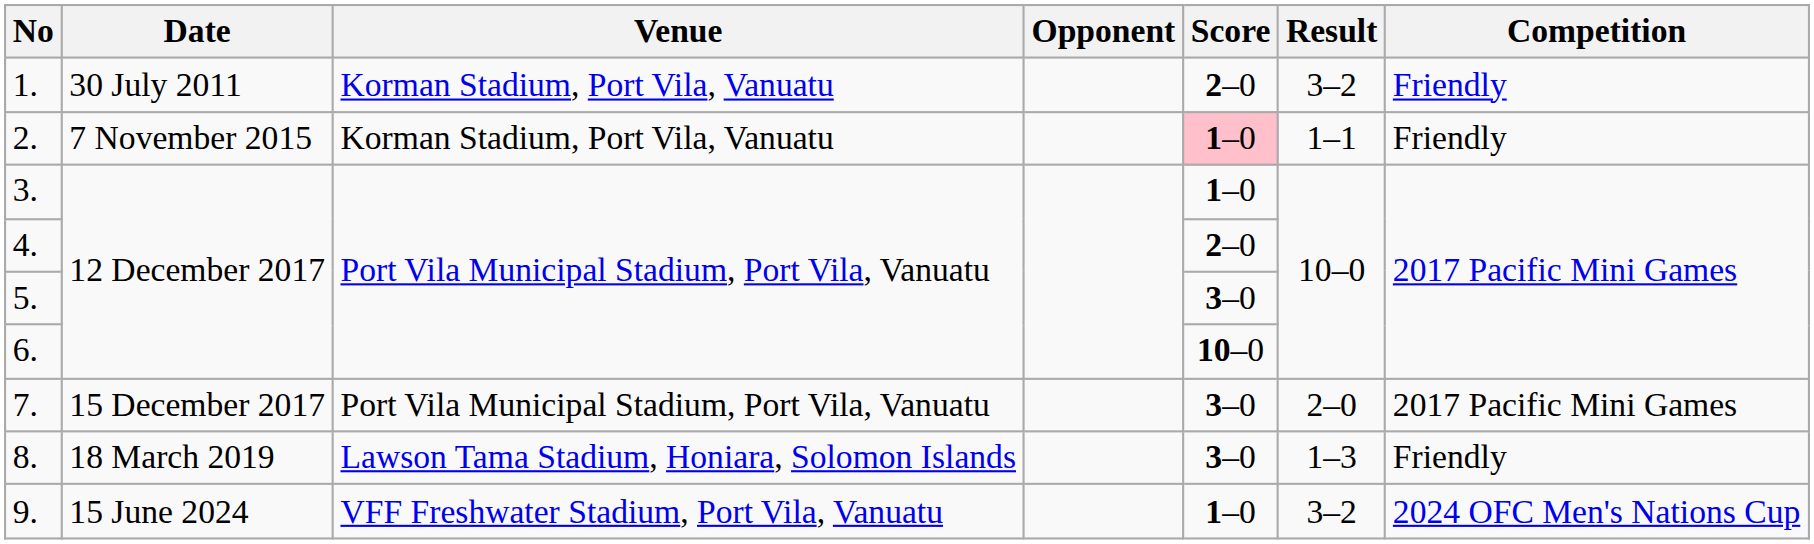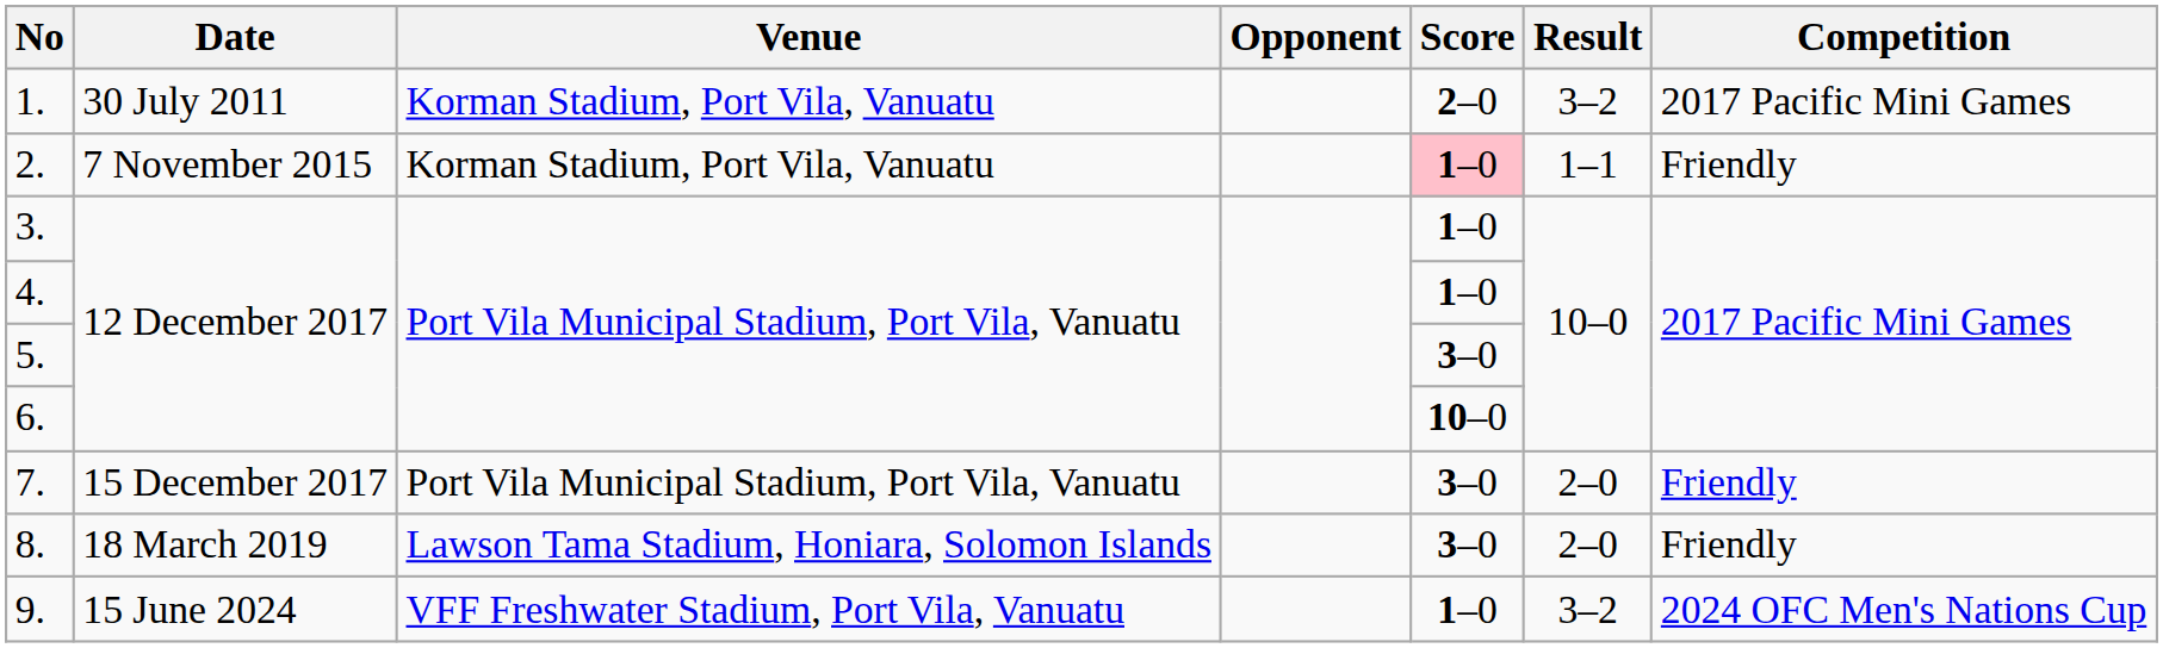 <table class="wikitable" style="font-size:100%;">
 <tr>
 <th>No</th>
 <th>Date</th>
 <th>Venue</th>
 <th>Opponent</th>
 <th>Score</th>
 <th>Result</th>
 <th>Competition</th>
 </tr>
 <tr>
 <td>1.</td>
 <td>30 July 2011</td>
 <td><a href='#'>Korman Stadium</a>, <a href='#'>Port Vila</a>, <a href='#'>Vanuatu</a></td>
 <td></td>
 <td align=center><strong>2</strong>–0</td>
 <td align=center>3–2</td>
-<td><a href='#'>Friendly</a></td>
+<td>2017 Pacific Mini Games</td>
 </tr>
 <tr>
 <td>2.</td>
 <td>7 November 2015</td>
 <td>Korman Stadium, Port Vila, Vanuatu</td>
 <td></td>
 <td align=center style="background: pink;"><strong>1</strong>–0</td>
 <td align=center>1–1</td>
 <td>Friendly</td>
 </tr>
 <tr>
 <td>3.</td>
 <td rowspan="4">12 December 2017</td>
 <td rowspan="4"><a href='#'>Port Vila Municipal Stadium</a>, <a href='#'>Port Vila</a>, Vanuatu</td>
 <td rowspan="4"></td>
 <td align=center><strong>1</strong>–0</td>
 <td rowspan="4" style="text-align:center">10–0</td>
 <td rowspan="4"><a href='#'>2017 Pacific Mini Games</a></td>
 </tr>
 <tr>
 <td>4.</td>
-<td align=center><strong>2</strong>–0</td>
+<td align=center><strong>1</strong>–0</td>
 </tr>
 <tr>
 <td>5.</td>
 <td align=center><strong>3</strong>–0</td>
 </tr>
 <tr>
 <td>6.</td>
 <td align=center><strong>10</strong>–0</td>
 </tr>
 <tr>
 <td>7.</td>
 <td>15 December 2017</td>
 <td>Port Vila Municipal Stadium, Port Vila, Vanuatu</td>
 <td></td>
 <td align=center><strong>3</strong>–0</td>
 <td align=center>2–0</td>
-<td>2017 Pacific Mini Games</td>
+<td><a href='#'>Friendly</a></td>
 </tr>
 <tr>
 <td>8.</td>
 <td>18 March 2019</td>
 <td><a href='#'>Lawson Tama Stadium</a>, <a href='#'>Honiara</a>, <a href='#'>Solomon Islands</a></td>
 <td></td>
 <td align=center><strong>3</strong>–0</td>
-<td align=center>1–3</td>
+<td align=center>2–0</td>
 <td>Friendly</td>
 </tr>
 <tr>
 <td>9.</td>
 <td>15 June 2024</td>
 <td><a href='#'>VFF Freshwater Stadium</a>, <a href='#'>Port Vila</a>, <a href='#'>Vanuatu</a></td>
 <td></td>
 <td align=center><strong>1</strong>–0</td>
 <td align=center>3–2</td>
 <td><a href='#'>2024 OFC Men's Nations Cup</a></td>
 </tr>
 </table>
